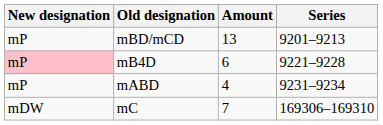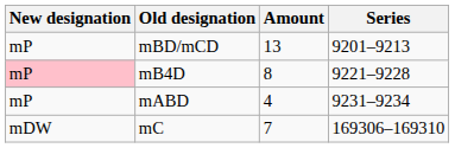 <table class="wikitable">
 <tr>
 <th>New designation</th>
 <th>Old designation</th>
 <th>Amount</th>
 <th>Series</th>
 </tr>
 <tr>
 <td>mP</td>
 <td>mBD/mCD</td>
 <td>13</td>
 <td>9201–9213</td>
 </tr>
 <tr>
 <td style="background: pink;">mP</td>
 <td>mB4D</td>
-<td>6</td>
+<td>8</td>
 <td>9221–9228</td>
 </tr>
 <tr>
 <td>mP</td>
 <td>mABD</td>
 <td>4</td>
 <td>9231–9234</td>
 </tr>
 <tr>
 <td>mDW</td>
 <td>mC</td>
 <td>7</td>
 <td>169306–169310</td>
 </tr>
 </table>
